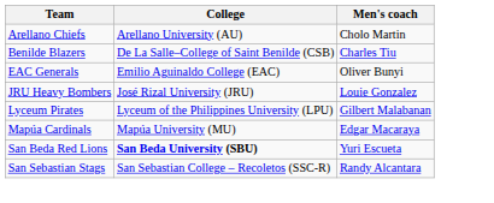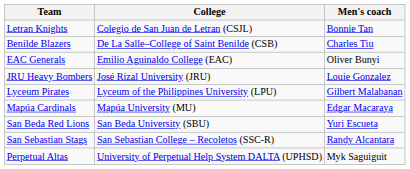 <table class="wikitable">
 <tr>
 <th>Team</th>
 <th>College</th>
 <th>Men's coach</th>
 </tr>
 <tr>
-<td><a href='#'>Arellano Chiefs</a></td>
-<td><a href='#'>Arellano University</a> (AU)</td>
-<td>Cholo Martin</td>
+<td><a href='#'>Letran Knights</a></td>
+<td><a href='#'>Colegio de San Juan de Letran</a> (CSJL)</td>
+<td><a href='#'>Bonnie Tan</a></td>
 </tr>
 <tr>
 <td><a href='#'>Benilde Blazers</a></td>
 <td><a href='#'>De La Salle–College of Saint Benilde</a> (CSB)</td>
 <td><a href='#'>Charles Tiu</a></td>
 </tr>
 <tr>
 <td><a href='#'>EAC Generals</a></td>
 <td><a href='#'>Emilio Aguinaldo College</a> (EAC)</td>
 <td>Oliver Bunyi</td>
 </tr>
 <tr>
 <td><a href='#'>JRU Heavy Bombers</a></td>
 <td><a href='#'>José Rizal University</a> (JRU)</td>
 <td><a href='#'>Louie Gonzalez</a></td>
 </tr>
 <tr>
 <td><a href='#'>Lyceum Pirates</a></td>
 <td><a href='#'>Lyceum of the Philippines University</a> (LPU)</td>
 <td><a href='#'>Gilbert Malabanan</a></td>
 </tr>
 <tr>
 <td><a href='#'>Mapúa Cardinals</a></td>
 <td><a href='#'>Mapúa University</a> (MU)</td>
 <td><a href='#'>Edgar Macaraya</a></td>
 </tr>
 <tr>
 <td><a href='#'>San Beda Red Lions</a></td>
-<td><strong><a href='#'>San Beda University</a> (SBU)</strong></td>
+<td><a href='#'>San Beda University</a> (SBU)</td>
 <td><a href='#'>Yuri Escueta</a></td>
 </tr>
 <tr>
 <td><a href='#'>San Sebastian Stags</a></td>
 <td><a href='#'>San Sebastian College – Recoletos</a> (SSC-R)</td>
 <td><a href='#'>Randy Alcantara</a></td>
 </tr>
+<tr>
+<td><a href='#'>Perpetual Altas</a></td>
+<td><a href='#'>University of Perpetual Help System DALTA</a> (UPHSD)</td>
+<td>Myk Saguiguit</td>
+</tr>
 </table>
